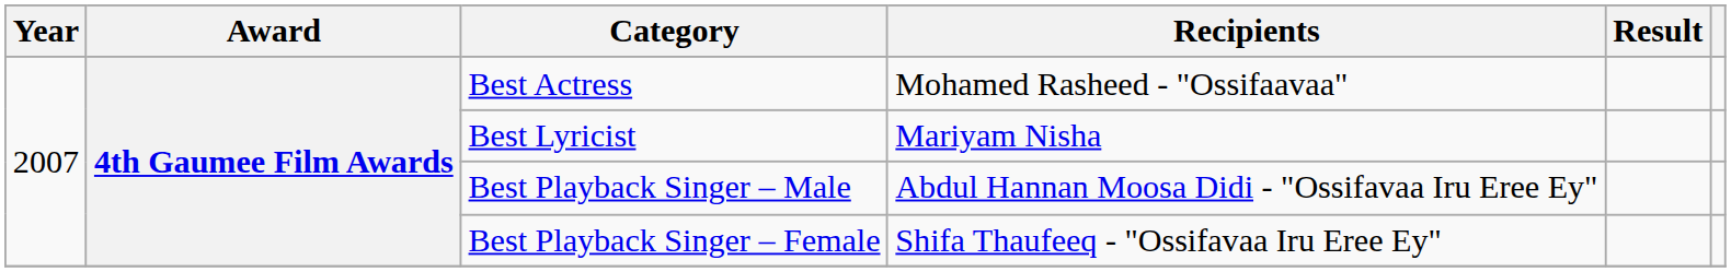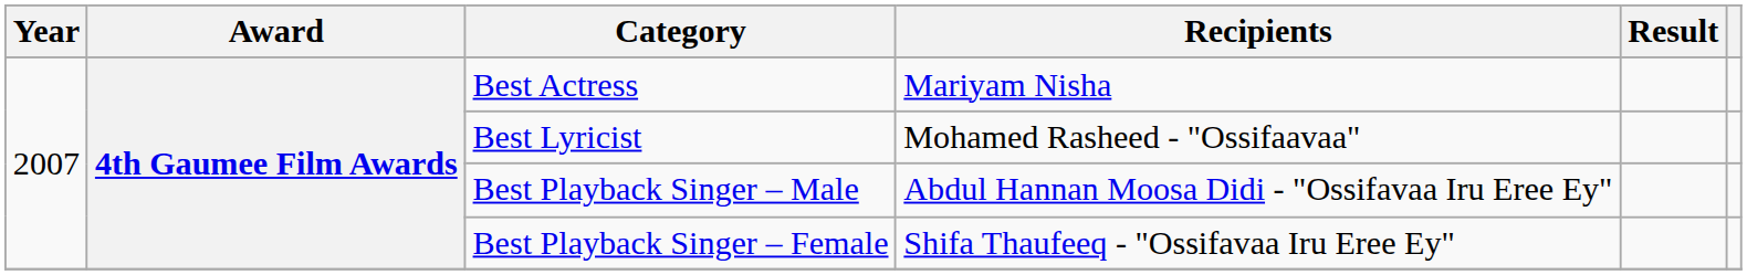 <table class="wikitable plainrowheaders sortable">
 <tr>
 <th scope="col">Year</th>
 <th scope="col">Award</th>
 <th scope="col">Category</th>
 <th scope="col">Recipients</th>
 <th scope="col">Result</th>
 <th scope="col" class="unsortable"></th>
 </tr>
 <tr>
 <td rowspan="4">2007</td>
 <th scope="row" rowspan="4"><a href='#'>4th Gaumee Film Awards</a></th>
 <td><a href='#'>Best Actress</a></td>
-<td>Mohamed Rasheed - "Ossifaavaa"</td>
+<td><a href='#'>Mariyam Nisha</a></td>
 <td></td>
 <td style="text-align:center;"></td>
 </tr>
 <tr>
 <td><a href='#'>Best Lyricist</a></td>
-<td><a href='#'>Mariyam Nisha</a></td>
+<td>Mohamed Rasheed - "Ossifaavaa"</td>
 <td></td>
 <td style="text-align:center;"></td>
 </tr>
 <tr>
 <td><a href='#'>Best Playback Singer – Male</a></td>
 <td><a href='#'>Abdul Hannan Moosa Didi</a> - "Ossifavaa Iru Eree Ey"</td>
 <td></td>
 <td style="text-align:center;"></td>
 </tr>
 <tr>
 <td><a href='#'>Best Playback Singer – Female</a></td>
 <td><a href='#'>Shifa Thaufeeq</a> - "Ossifavaa Iru Eree Ey"</td>
 <td></td>
 <td style="text-align:center;"></td>
 </tr>
 <tr>
 </tr>
 </table>
